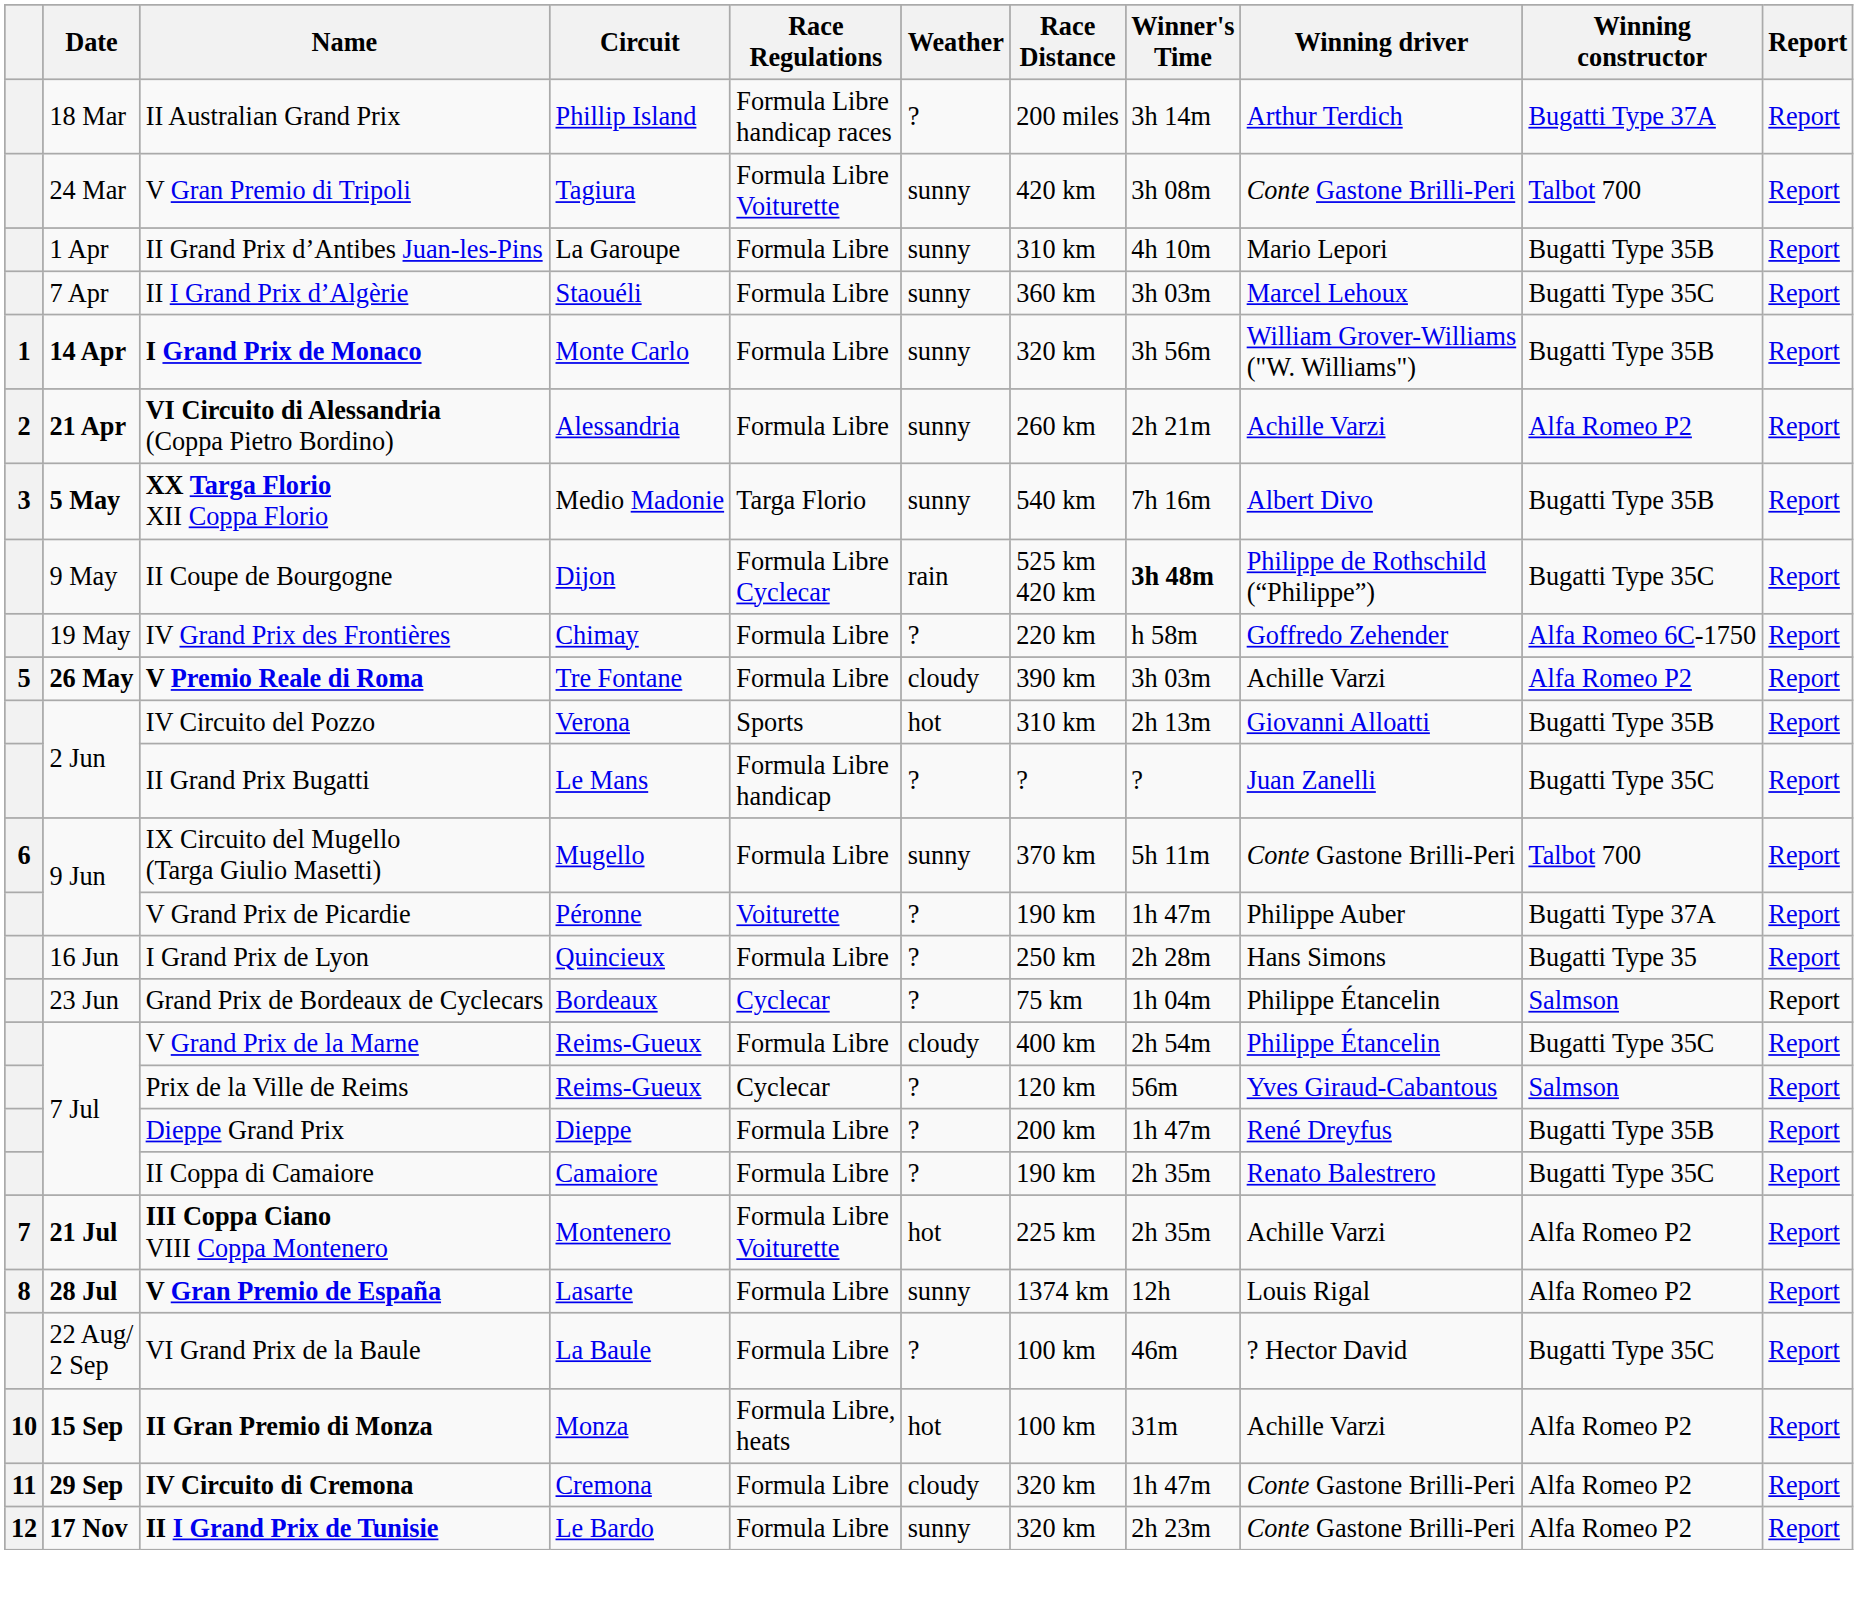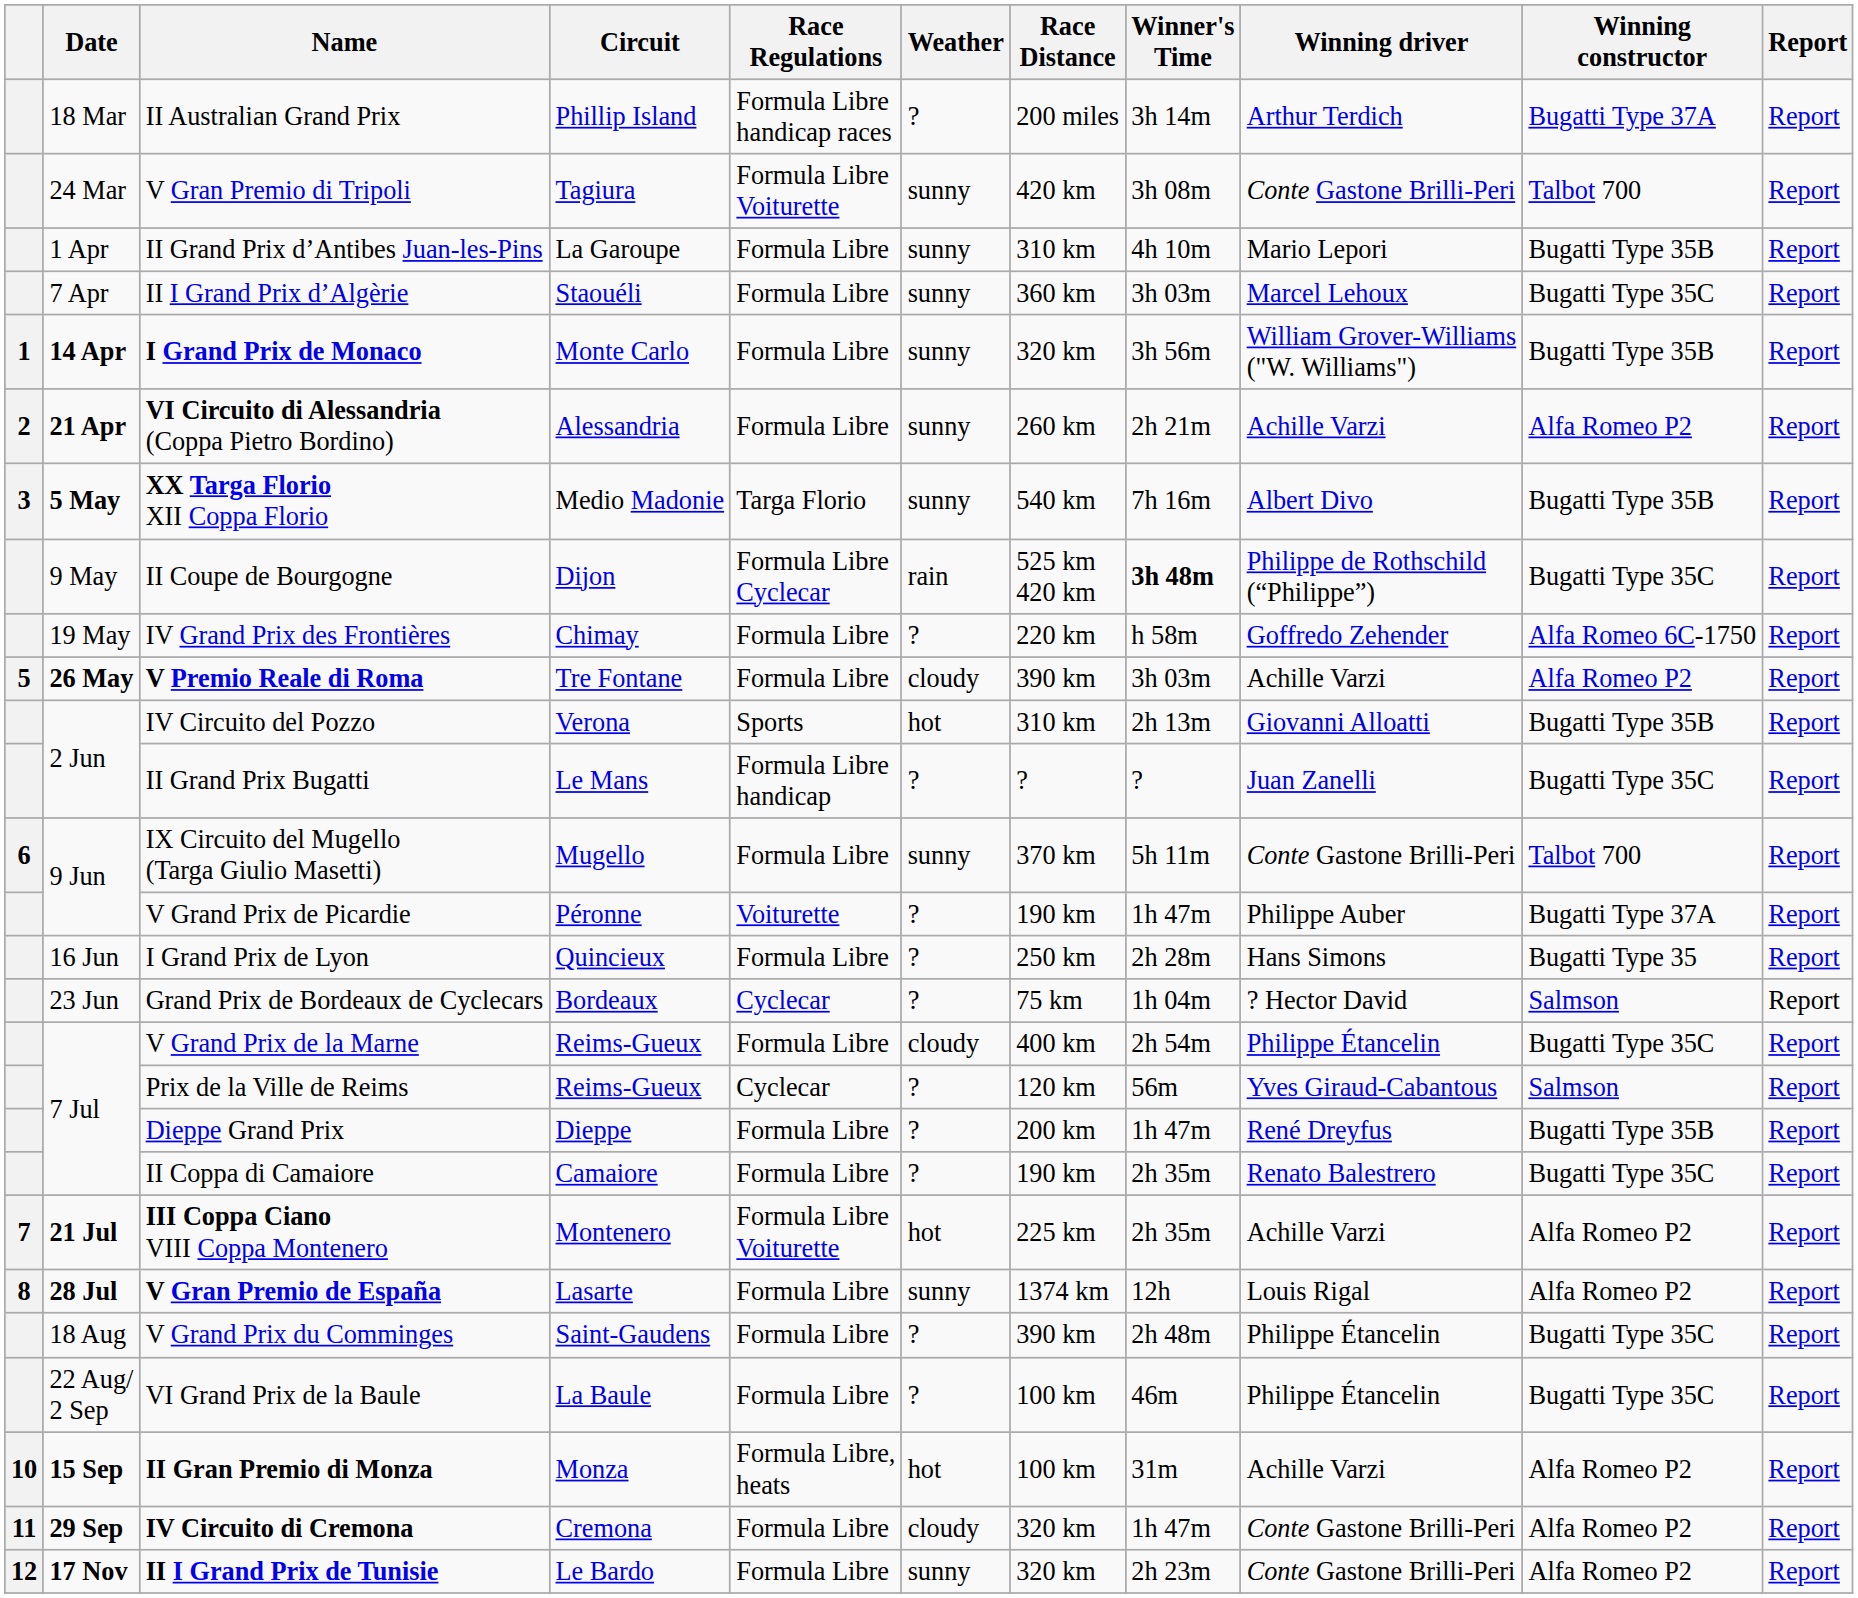 <table class="wikitable" style="font-size:95%">
 <tr>
 <th></th>
 <th>Date</th>
 <th>Name</th>
 <th>Circuit</th>
 <th>Race<br>Regulations</th>
 <th>Weather</th>
 <th>Race<br>Distance</th>
 <th>Winner's<br>Time</th>
 <th>Winning driver</th>
 <th>Winning<br>constructor</th>
 <th>Report</th>
 </tr>
 <tr>
 <th></th>
 <td>18 Mar</td>
 <td> II Australian Grand Prix</td>
 <td><a href='#'>Phillip Island</a></td>
 <td>Formula Libre<br>handicap races</td>
 <td>?</td>
 <td>200 miles</td>
 <td>3h 14m</td>
 <td> <a href='#'>Arthur Terdich</a></td>
 <td><a href='#'>Bugatti Type 37A</a></td>
 <td><a href='#'>Report</a></td>
 </tr>
 <tr>
 <th></th>
 <td>24 Mar</td>
 <td> V <a href='#'>Gran Premio di Tripoli</a></td>
 <td><a href='#'>Tagiura</a></td>
 <td>Formula Libre<br><a href='#'>Voiturette</a></td>
 <td>sunny</td>
 <td>420 km</td>
 <td>3h 08m</td>
 <td> <em>Conte</em> <a href='#'>Gastone Brilli-Peri</a></td>
 <td><a href='#'>Talbot</a> 700</td>
 <td><a href='#'>Report</a></td>
 </tr>
 <tr>
 <th></th>
 <td>1 Apr</td>
 <td> II Grand Prix d’Antibes <a href='#'>Juan-les-Pins</a></td>
 <td>La Garoupe</td>
 <td>Formula Libre</td>
 <td>sunny</td>
 <td>310 km</td>
 <td>4h 10m</td>
 <td> Mario Lepori</td>
 <td>Bugatti Type 35B</td>
 <td><a href='#'>Report</a></td>
 </tr>
 <tr>
 <th></th>
 <td>7 Apr</td>
 <td> II <a href='#'>I Grand Prix d’Algèrie</a></td>
 <td><a href='#'>Staouéli</a></td>
 <td>Formula Libre</td>
 <td>sunny</td>
 <td>360 km</td>
 <td>3h 03m</td>
 <td> <a href='#'>Marcel Lehoux</a></td>
 <td>Bugatti Type 35C</td>
 <td><a href='#'>Report</a></td>
 </tr>
 <tr>
 <th>1</th>
 <td><strong>14 Apr</strong></td>
 <td> <strong>I <a href='#'>Grand Prix de Monaco</a></strong></td>
 <td><a href='#'>Monte Carlo</a></td>
 <td>Formula Libre</td>
 <td>sunny</td>
 <td>320 km</td>
 <td>3h 56m</td>
 <td> <a href='#'>William Grover-Williams</a><br>("W. Williams")</td>
 <td>Bugatti Type 35B</td>
 <td><a href='#'>Report</a></td>
 </tr>
 <tr>
 <th>2</th>
 <td><strong>21 Apr</strong></td>
 <td> <strong>VI Circuito di Alessandria</strong><br>(Coppa Pietro Bordino)</td>
 <td><a href='#'>Alessandria</a></td>
 <td>Formula Libre</td>
 <td>sunny</td>
 <td>260 km</td>
 <td>2h 21m</td>
 <td> <a href='#'>Achille Varzi</a></td>
 <td><a href='#'>Alfa Romeo P2</a></td>
 <td><a href='#'>Report</a></td>
 </tr>
 <tr>
 <th>3</th>
 <td><strong>5 May</strong></td>
 <td> <strong>XX <a href='#'>Targa Florio</a> </strong><br> XII <a href='#'>Coppa Florio</a></td>
 <td>Medio <a href='#'>Madonie</a></td>
 <td>Targa Florio</td>
 <td>sunny</td>
 <td>540 km</td>
 <td>7h 16m</td>
 <td> <a href='#'>Albert Divo</a></td>
 <td>Bugatti Type 35B</td>
 <td><a href='#'>Report</a></td>
 </tr>
 <tr>
 <th></th>
 <td>9 May</td>
 <td> II Coupe de Bourgogne</td>
 <td><a href='#'>Dijon</a></td>
 <td>Formula Libre<br><a href='#'>Cyclecar</a></td>
 <td>rain</td>
 <td>525 km<br>420 km</td>
 <td><strong>3h 48m</strong></td>
 <td> <a href='#'>Philippe de Rothschild</a><br>   (“Philippe”)</td>
 <td>Bugatti Type 35C</td>
 <td><a href='#'>Report</a></td>
 </tr>
 <tr>
 <th></th>
 <td>19 May</td>
 <td> IV <a href='#'>Grand Prix des Frontières</a></td>
 <td><a href='#'>Chimay</a></td>
 <td>Formula Libre</td>
 <td>?</td>
 <td>220 km</td>
 <td>h 58m</td>
 <td> <a href='#'>Goffredo Zehender</a></td>
 <td><a href='#'>Alfa Romeo 6C</a>-1750</td>
 <td><a href='#'>Report</a></td>
 </tr>
 <tr>
 <th>5</th>
 <td><strong>26 May</strong></td>
 <td> <strong>V <a href='#'>Premio Reale di Roma</a></strong></td>
 <td><a href='#'>Tre Fontane</a></td>
 <td>Formula Libre</td>
 <td>cloudy</td>
 <td>390 km</td>
 <td>3h 03m</td>
 <td> Achille Varzi</td>
 <td><a href='#'>Alfa Romeo P2</a></td>
 <td><a href='#'>Report</a></td>
 </tr>
 <tr>
 <th></th>
 <td rowspan=2>2 Jun</td>
 <td> IV Circuito del Pozzo</td>
 <td><a href='#'>Verona</a></td>
 <td>Sports</td>
 <td>hot</td>
 <td>310 km</td>
 <td>2h 13m</td>
 <td> <a href='#'>Giovanni Alloatti</a></td>
 <td>Bugatti Type 35B</td>
 <td><a href='#'>Report</a></td>
 </tr>
 <tr>
 <th></th>
 <td> II Grand Prix Bugatti</td>
 <td><a href='#'>Le Mans</a></td>
 <td>Formula Libre<br>handicap</td>
 <td>?</td>
 <td>?</td>
 <td>?</td>
 <td> <a href='#'>Juan Zanelli</a></td>
 <td>Bugatti Type 35C</td>
 <td><a href='#'>Report</a></td>
 </tr>
 <tr>
 <th>6</th>
 <td rowspan=2>9 Jun</td>
 <td> IX Circuito del Mugello<br> (Targa Giulio Masetti)</td>
 <td><a href='#'>Mugello</a></td>
 <td>Formula Libre</td>
 <td>sunny</td>
 <td>370 km</td>
 <td>5h 11m</td>
 <td> <em>Conte</em> Gastone Brilli-Peri</td>
 <td><a href='#'>Talbot</a> 700</td>
 <td><a href='#'>Report</a></td>
 </tr>
 <tr>
 <th></th>
 <td> V Grand Prix de Picardie</td>
 <td><a href='#'>Péronne</a></td>
 <td><a href='#'>Voiturette</a></td>
 <td>?</td>
 <td>190 km</td>
 <td>1h 47m</td>
 <td> Philippe Auber</td>
 <td>Bugatti Type 37A</td>
 <td><a href='#'>Report</a></td>
 </tr>
 <tr>
 <th></th>
 <td>16 Jun</td>
 <td> I Grand Prix de Lyon</td>
 <td><a href='#'>Quincieux</a></td>
 <td>Formula Libre</td>
 <td>?</td>
 <td>250 km</td>
 <td>2h 28m</td>
 <td> Hans Simons</td>
 <td>Bugatti Type 35</td>
 <td><a href='#'>Report</a></td>
 </tr>
 <tr>
 <th></th>
 <td>23 Jun</td>
 <td> Grand Prix de Bordeaux de Cyclecars</td>
 <td><a href='#'>Bordeaux</a></td>
 <td><a href='#'>Cyclecar</a></td>
 <td>?</td>
 <td>75 km</td>
 <td>1h 04m</td>
-<td> Philippe Étancelin</td>
+<td>? Hector David</td>
 <td><a href='#'>Salmson</a></td>
 <td>Report</td>
 </tr>
 <tr>
 <th></th>
 <td rowspan=4>7 Jul</td>
 <td> V <a href='#'>Grand Prix de la Marne</a></td>
 <td><a href='#'>Reims-Gueux</a></td>
 <td>Formula Libre</td>
 <td>cloudy</td>
 <td>400 km</td>
 <td>2h 54m</td>
 <td> <a href='#'>Philippe Étancelin</a></td>
 <td>Bugatti Type 35C</td>
 <td><a href='#'>Report</a></td>
 </tr>
 <tr>
 <th></th>
 <td> Prix de la Ville de Reims</td>
 <td><a href='#'>Reims-Gueux</a></td>
 <td>Cyclecar</td>
 <td>?</td>
 <td>120 km</td>
 <td>56m</td>
 <td> <a href='#'>Yves Giraud-Cabantous</a></td>
 <td><a href='#'>Salmson</a></td>
 <td><a href='#'>Report</a></td>
 </tr>
 <tr>
 <th></th>
 <td> <a href='#'>Dieppe</a> Grand Prix</td>
 <td><a href='#'>Dieppe</a></td>
 <td>Formula Libre</td>
 <td>?</td>
 <td>200 km</td>
 <td>1h 47m</td>
 <td> <a href='#'>René Dreyfus</a></td>
 <td>Bugatti Type 35B</td>
 <td><a href='#'>Report</a></td>
 </tr>
 <tr>
 <th></th>
 <td> II Coppa di Camaiore</td>
 <td><a href='#'>Camaiore</a></td>
 <td>Formula Libre</td>
 <td>?</td>
 <td>190 km</td>
 <td>2h 35m</td>
 <td> <a href='#'>Renato Balestrero</a></td>
 <td>Bugatti Type 35C</td>
 <td><a href='#'>Report</a></td>
 </tr>
 <tr>
 <th>7</th>
 <td><strong>21 Jul</strong></td>
 <td> <strong>III Coppa Ciano</strong><br> VIII <a href='#'>Coppa Montenero</a></td>
 <td><a href='#'>Montenero</a></td>
 <td>Formula Libre<br><a href='#'>Voiturette</a></td>
 <td>hot</td>
 <td>225 km</td>
 <td>2h 35m</td>
 <td> Achille Varzi</td>
 <td>Alfa Romeo P2</td>
 <td><a href='#'>Report</a></td>
 </tr>
 <tr>
 <th>8</th>
 <td><strong>28 Jul</strong></td>
 <td> <strong>V <a href='#'>Gran Premio de España</a></strong></td>
 <td><a href='#'>Lasarte</a></td>
 <td>Formula Libre</td>
 <td>sunny</td>
 <td>1374 km</td>
 <td>12h</td>
 <td> Louis Rigal</td>
 <td>Alfa Romeo P2</td>
 <td><a href='#'>Report</a></td>
 </tr>
 <tr>
 <th></th>
+<td>18 Aug</td>
+<td> V <a href='#'>Grand Prix du Comminges</a></td>
+<td><a href='#'>Saint-Gaudens</a></td>
+<td>Formula Libre</td>
+<td>?</td>
+<td>390 km</td>
+<td>2h 48m</td>
+<td> Philippe Étancelin</td>
+<td>Bugatti Type 35C</td>
+<td><a href='#'>Report</a></td>
+</tr>
+<tr>
+<th></th>
 <td>22 Aug/<br>2 Sep</td>
 <td> VI Grand Prix de la Baule</td>
 <td><a href='#'>La Baule</a></td>
 <td>Formula Libre</td>
 <td>?</td>
 <td>100 km</td>
 <td>46m</td>
-<td>? Hector David</td>
+<td> Philippe Étancelin</td>
 <td>Bugatti Type 35C</td>
 <td><a href='#'>Report</a></td>
 </tr>
 <tr>
 <th>10</th>
 <td><strong>15 Sep</strong></td>
 <td> <strong>II Gran Premio di Monza</strong></td>
 <td><a href='#'>Monza</a></td>
 <td>Formula Libre,<br>heats</td>
 <td>hot</td>
 <td>100 km</td>
 <td>31m</td>
 <td> Achille Varzi</td>
 <td>Alfa Romeo P2</td>
 <td><a href='#'>Report</a></td>
 </tr>
 <tr>
 <th>11</th>
 <td><strong>29 Sep</strong></td>
 <td> <strong>IV Circuito di Cremona</strong></td>
 <td><a href='#'>Cremona</a></td>
 <td>Formula Libre</td>
 <td>cloudy</td>
 <td>320 km</td>
 <td>1h 47m</td>
 <td> <em>Conte</em> Gastone Brilli-Peri</td>
 <td>Alfa Romeo P2</td>
 <td><a href='#'>Report</a></td>
 </tr>
 <tr>
 <th>12</th>
 <td><strong>17 Nov</strong></td>
 <td> <strong>II <a href='#'>I Grand Prix de Tunisie</a> </strong></td>
 <td><a href='#'>Le Bardo</a></td>
 <td>Formula Libre</td>
 <td>sunny</td>
 <td>320 km</td>
 <td>2h 23m</td>
 <td> <em>Conte</em> Gastone Brilli-Peri</td>
 <td>Alfa Romeo P2</td>
 <td><a href='#'>Report</a></td>
 </tr>
 </table>
